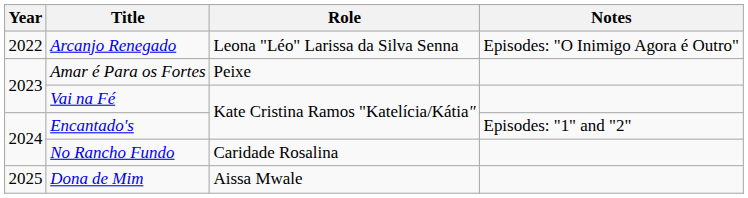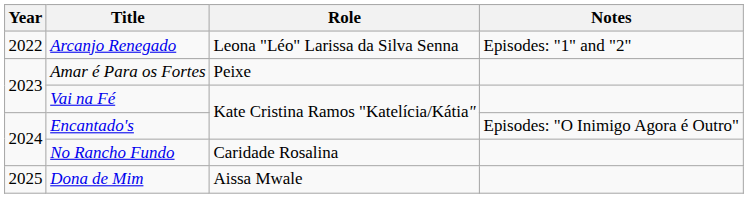 <table class="wikitable">
 <tr>
 <th>Year</th>
 <th>Title</th>
 <th>Role</th>
 <th>Notes</th>
 </tr>
 <tr>
 <td>2022</td>
 <td><em><a href='#'>Arcanjo Renegado</a></em></td>
 <td>Leona "Léo" Larissa da Silva Senna</td>
-<td>Episodes: "O Inimigo Agora é Outro" </td>
+<td>Episodes: "1" and "2"</td>
 </tr>
 <tr>
 <td rowspan="2">2023</td>
 <td><em>Amar é Para os Fortes</em></td>
 <td>Peixe</td>
 <td></td>
 </tr>
 <tr>
 <td><em><a href='#'>Vai na Fé</a></em></td>
 <td rowspan="2">Kate Cristina Ramos "Katelícia/Kátia<em>"</em></td>
 <td></td>
 </tr>
 <tr>
 <td rowspan="2">2024</td>
 <td><em><a href='#'>Encantado's</a></em></td>
-<td>Episodes: "1" and "2"</td>
+<td>Episodes: "O Inimigo Agora é Outro" </td>
 </tr>
 <tr>
 <td><em><a href='#'>No Rancho Fundo</a></em></td>
 <td>Caridade Rosalina</td>
 <td></td>
 </tr>
 <tr>
 <td>2025</td>
 <td><em><a href='#'>Dona de Mim</a></em></td>
 <td>Aissa Mwale</td>
 <td></td>
 </tr>
 </table>
